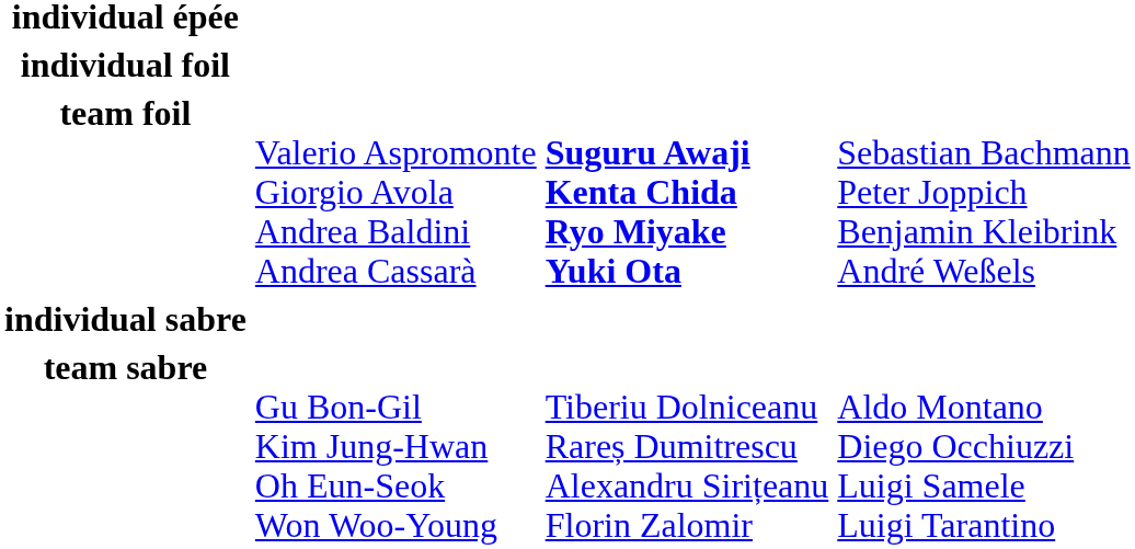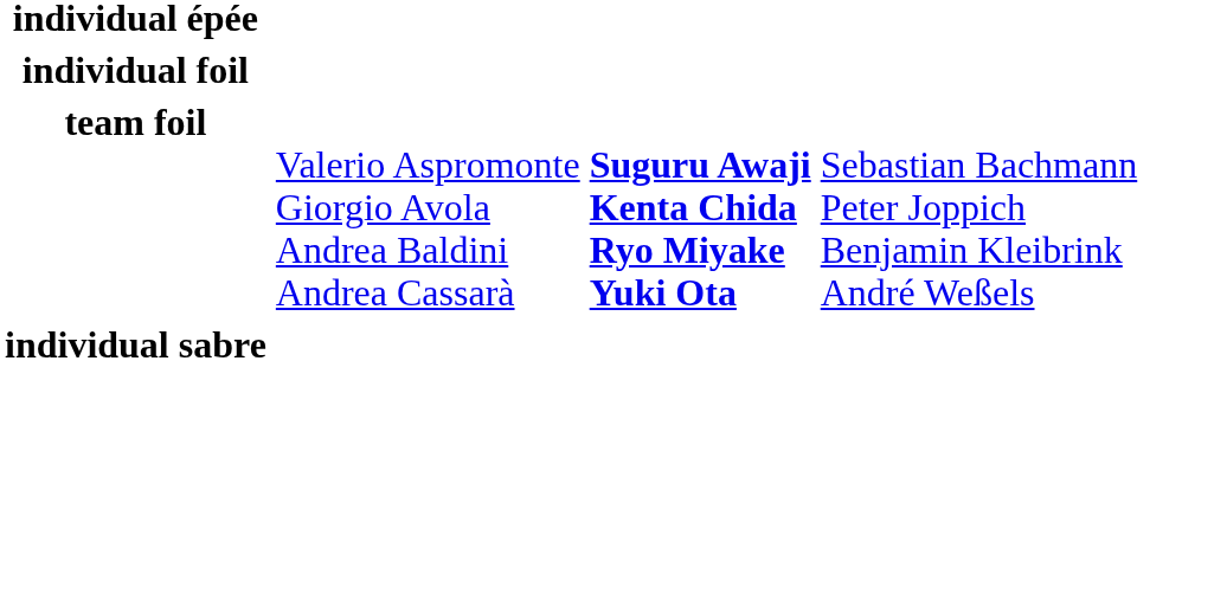 <table>
 <tr>
 <th scope="row">individual épée <br></th>
 <td></td>
 <td></td>
 <td></td>
 </tr>
 <tr>
 <th scope="row">individual foil <br></th>
 <td></td>
 <td></td>
 <td></td>
 </tr>
 <tr valign="top">
 <th scope="row">team foil<br></th>
 <td><br><a href='#'>Valerio Aspromonte</a><br><a href='#'>Giorgio Avola</a><br><a href='#'>Andrea Baldini</a><br><a href='#'>Andrea Cassarà</a></td>
 <td><strong><br><a href='#'>Suguru Awaji</a><br><a href='#'>Kenta Chida</a><br><a href='#'>Ryo Miyake</a><br><a href='#'>Yuki Ota</a></strong></td>
 <td><br><a href='#'>Sebastian Bachmann</a><br><a href='#'>Peter Joppich</a><br><a href='#'>Benjamin Kleibrink</a><br><a href='#'>André Weßels</a></td>
 </tr>
 <tr>
 <th scope="row">individual sabre <br></th>
 <td></td>
 <td></td>
 <td></td>
 </tr>
-<tr valign="top">
-<th scope="row">team sabre <br></th>
-<td><br><a href='#'>Gu Bon-Gil</a><br><a href='#'>Kim Jung-Hwan</a><br><a href='#'>Oh Eun-Seok</a><br><a href='#'>Won Woo-Young</a></td>
-<td><br><a href='#'>Tiberiu Dolniceanu</a><br><a href='#'>Rareș Dumitrescu</a><br><a href='#'>Alexandru Sirițeanu</a><br><a href='#'>Florin Zalomir</a></td>
-<td><br><a href='#'>Aldo Montano</a><br><a href='#'>Diego Occhiuzzi</a><br><a href='#'>Luigi Samele</a><br><a href='#'>Luigi Tarantino</a></td>
-</tr>
 </table>
